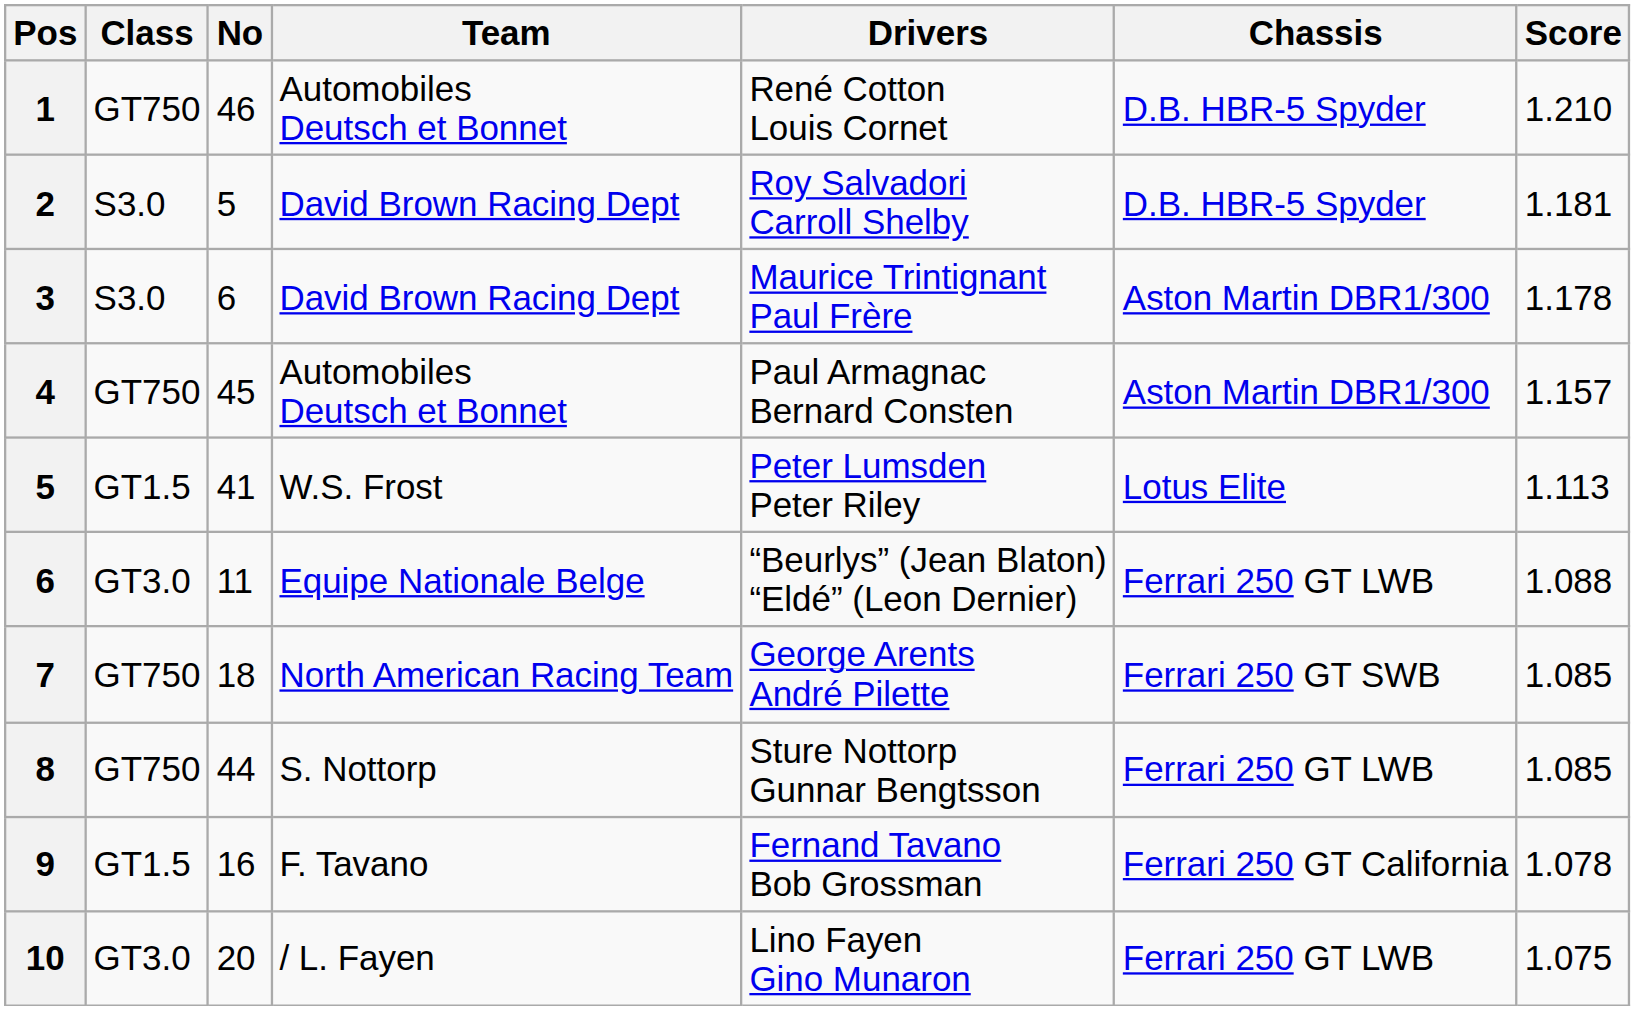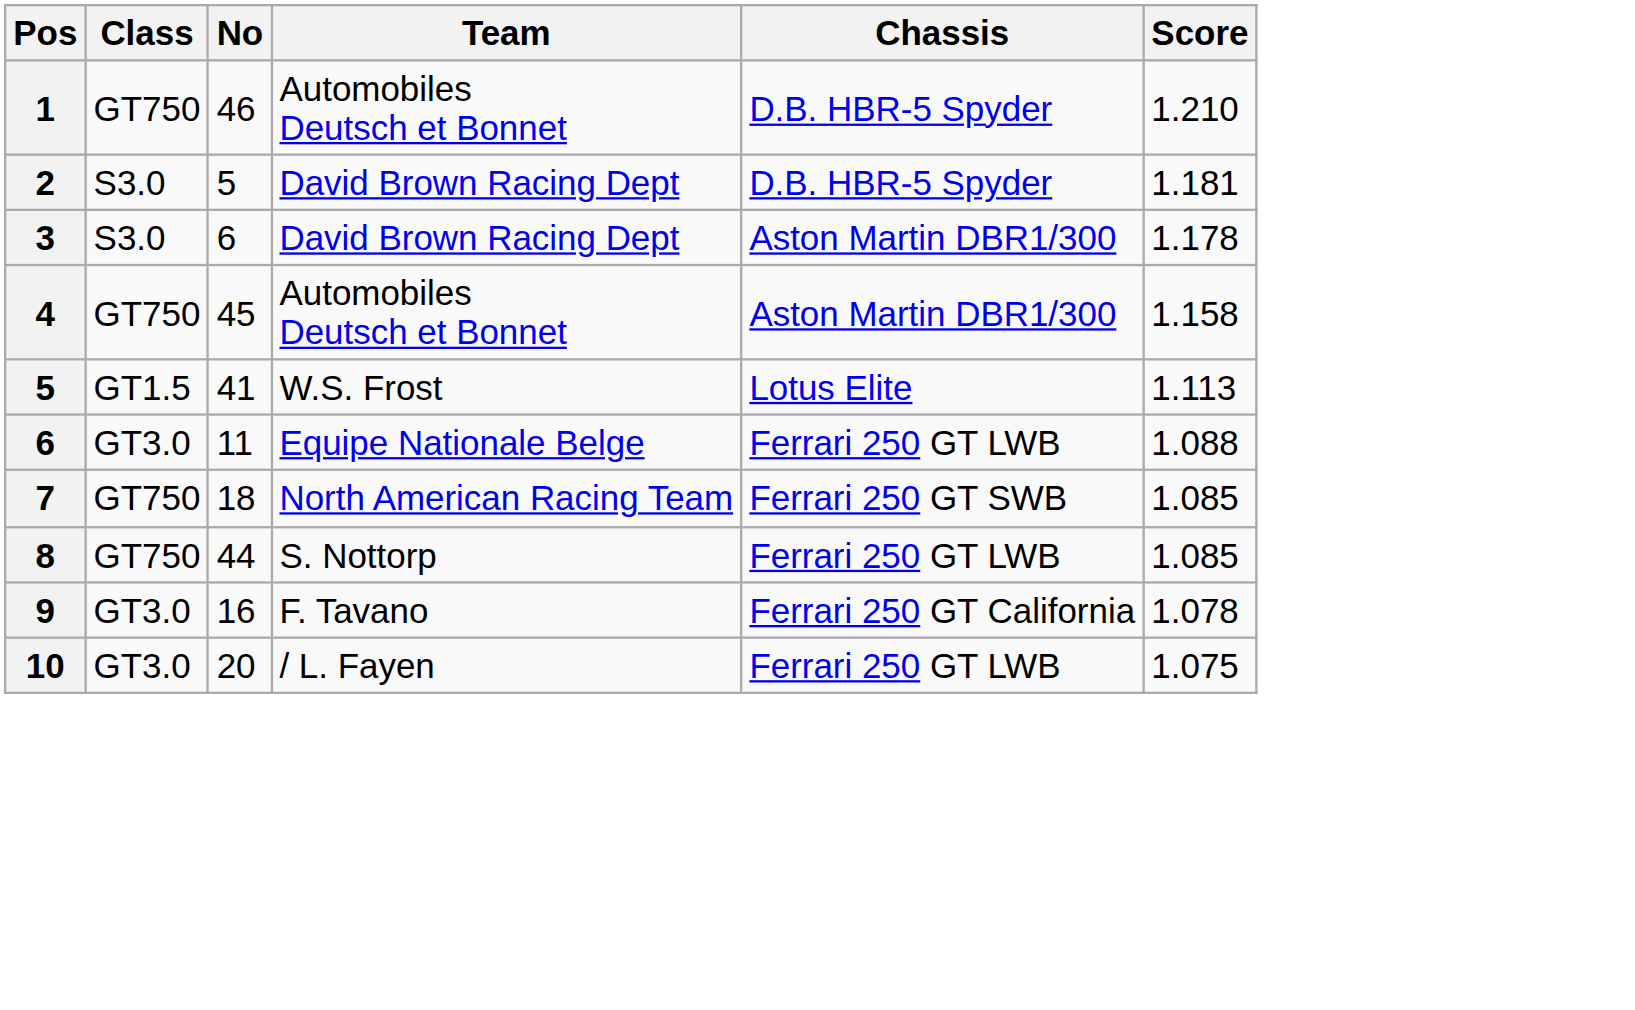 <table class="wikitable" style="font-size: 95%;">
 <tr>
 <th>Pos</th>
 <th>Class</th>
 <th>No</th>
 <th>Team</th>
-<th>Drivers</th>
 <th>Chassis</th>
 <th>Score</th>
 </tr>
 <tr>
 <th>1</th>
 <td>GT750</td>
 <td>46</td>
 <td> Automobiles<br><a href='#'>Deutsch et Bonnet</a></td>
-<td> René Cotton<br> Louis Cornet</td>
 <td><a href='#'>D.B. HBR-5 Spyder</a></td>
 <td>1.210</td>
 </tr>
 <tr>
 <th>2</th>
 <td>S3.0</td>
 <td>5</td>
 <td> <a href='#'>David Brown Racing Dept</a></td>
-<td> <a href='#'>Roy Salvadori</a><br> <a href='#'>Carroll Shelby</a></td>
 <td><a href='#'>D.B. HBR-5 Spyder</a></td>
 <td>1.181</td>
 </tr>
 <tr>
 <th>3</th>
 <td>S3.0</td>
 <td>6</td>
 <td> <a href='#'>David Brown Racing Dept</a></td>
-<td> <a href='#'>Maurice Trintignant</a><br> <a href='#'>Paul Frère</a></td>
 <td><a href='#'>Aston Martin DBR1/300</a></td>
 <td>1.178</td>
 </tr>
 <tr>
 <th>4</th>
 <td>GT750</td>
 <td>45</td>
 <td> Automobiles<br><a href='#'>Deutsch et Bonnet</a></td>
-<td> Paul Armagnac<br> Bernard Consten</td>
 <td><a href='#'>Aston Martin DBR1/300</a></td>
-<td>1.157</td>
+<td>1.158</td>
 </tr>
 <tr>
 <th>5</th>
 <td>GT1.5</td>
 <td>41</td>
 <td> W.S. Frost</td>
-<td> <a href='#'>Peter Lumsden</a><br> Peter Riley</td>
 <td><a href='#'>Lotus Elite</a></td>
 <td>1.113</td>
 </tr>
 <tr>
 <th>6</th>
 <td>GT3.0</td>
 <td>11</td>
 <td> <a href='#'>Equipe Nationale Belge</a></td>
-<td> “Beurlys” (Jean Blaton)<br> “Eldé” (Leon Dernier)</td>
 <td><a href='#'>Ferrari 250</a> GT LWB</td>
 <td>1.088</td>
 </tr>
 <tr>
 <th>7</th>
 <td>GT750</td>
 <td>18</td>
 <td> <a href='#'>North American Racing Team</a></td>
-<td> <a href='#'>George Arents</a><br> <a href='#'>André Pilette</a></td>
 <td><a href='#'>Ferrari 250</a> GT SWB</td>
 <td>1.085</td>
 </tr>
 <tr>
 <th>8</th>
 <td>GT750</td>
 <td>44</td>
 <td> S. Nottorp</td>
-<td> Sture Nottorp<br> Gunnar Bengtsson</td>
 <td><a href='#'>Ferrari 250</a> GT LWB</td>
 <td>1.085</td>
 </tr>
 <tr>
 <th>9</th>
-<td>GT1.5</td>
+<td>GT3.0</td>
 <td>16</td>
 <td> F. Tavano</td>
-<td> <a href='#'>Fernand Tavano</a><br> Bob Grossman</td>
 <td><a href='#'>Ferrari 250</a> GT California</td>
 <td>1.078</td>
 </tr>
 <tr>
 <th>10</th>
 <td>GT3.0</td>
 <td>20</td>
 <td>/ L. Fayen</td>
-<td> Lino Fayen<br> <a href='#'>Gino Munaron</a></td>
 <td><a href='#'>Ferrari 250</a> GT LWB</td>
 <td>1.075</td>
 </tr>
 </table>
